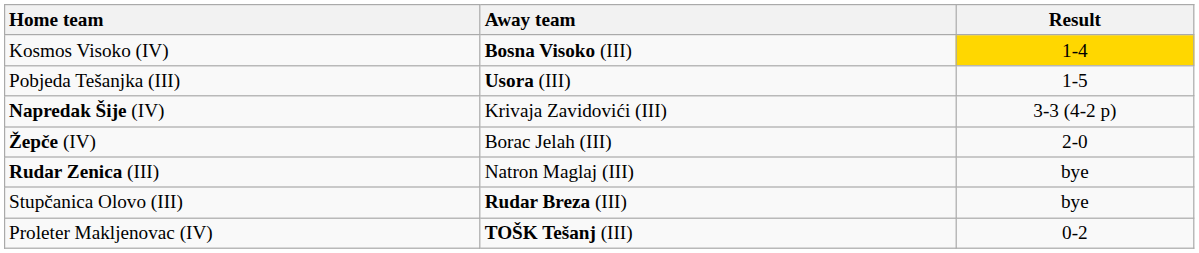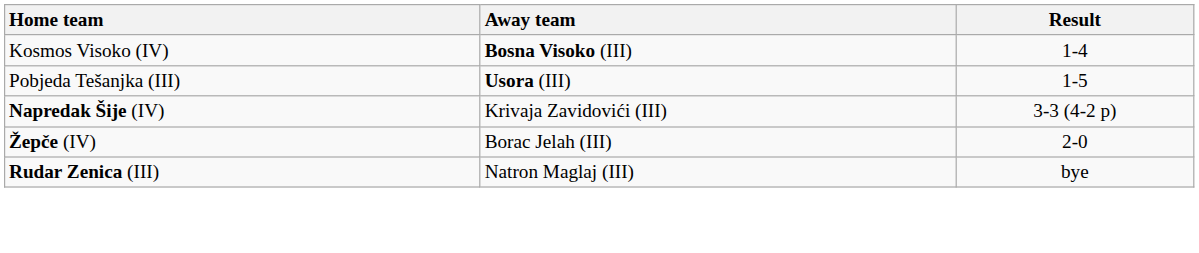 <table class="wikitable" style="width:50%">
 <tr>
 <th style="width:40%; text-align:left">Home team</th>
 <th style="width:40%; text-align:left">Away team</th>
 <th>Result</th>
 </tr>
 <tr>
 <td>Kosmos Visoko (IV)</td>
 <td><strong>Bosna Visoko</strong> (III)</td>
-<td style="background: gold; text-align:center">1-4</td>
+<td style="text-align:center">1-4</td>
 </tr>
 <tr>
 <td>Pobjeda Tešanjka (III)</td>
 <td><strong>Usora</strong> (III)</td>
 <td style="text-align:center">1-5</td>
 </tr>
 <tr>
 <td><strong>Napredak Šije</strong> (IV)</td>
 <td>Krivaja Zavidovići (III)</td>
 <td style="text-align:center">3-3 (4-2 p)</td>
 </tr>
 <tr>
 <td><strong>Žepče</strong> (IV)</td>
 <td>Borac Jelah (III)</td>
 <td style="text-align:center">2-0</td>
 </tr>
 <tr>
 <td><strong>Rudar Zenica</strong> (III)</td>
 <td>Natron Maglaj (III)</td>
 <td style="text-align:center">bye</td>
 </tr>
-<tr>
-<td>Stupčanica Olovo (III)</td>
-<td><strong>Rudar Breza</strong> (III)</td>
-<td style="text-align:center">bye</td>
-</tr>
-<tr>
-<td>Proleter Makljenovac (IV)</td>
-<td><strong>TOŠK Tešanj</strong> (III)</td>
-<td style="text-align:center">0-2</td>
-</tr>
 </table>
